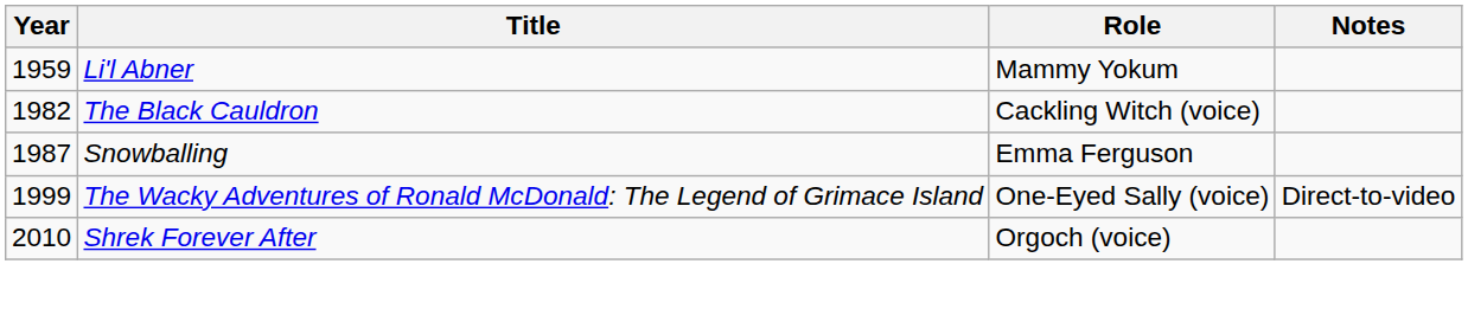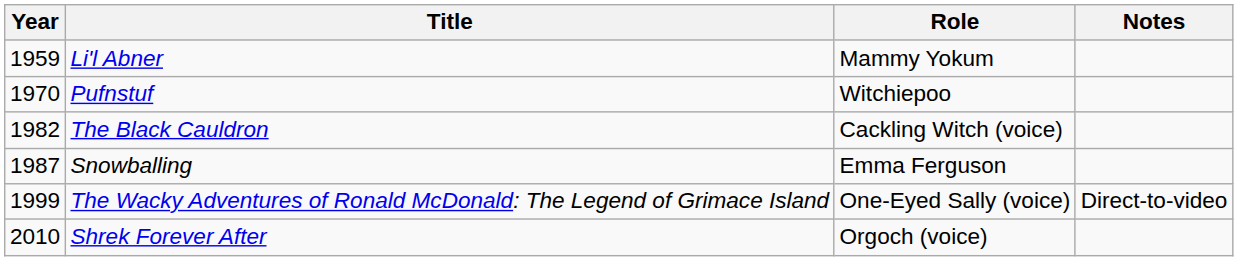 <table class="wikitable">
 <tr>
 <th>Year</th>
 <th>Title</th>
 <th>Role</th>
 <th>Notes</th>
 </tr>
 <tr>
 <td>1959</td>
 <td><em><a href='#'>Li'l Abner</a></em></td>
 <td>Mammy Yokum</td>
+<td></td>
+</tr>
+<tr>
+<td>1970</td>
+<td><em><a href='#'>Pufnstuf</a></em></td>
+<td>Witchiepoo</td>
 <td></td>
 </tr>
 <tr>
 <td>1982</td>
 <td><em><a href='#'>The Black Cauldron</a></em></td>
 <td>Cackling Witch (voice)</td>
 <td></td>
 </tr>
 <tr>
 <td>1987</td>
 <td><em>Snowballing</em></td>
 <td>Emma Ferguson</td>
 <td></td>
 </tr>
 <tr>
 <td>1999</td>
 <td><em><a href='#'>The Wacky Adventures of Ronald McDonald</a>: The Legend of Grimace Island</em></td>
 <td>One-Eyed Sally (voice)</td>
 <td>Direct-to-video</td>
 </tr>
 <tr>
 <td>2010</td>
 <td><em><a href='#'>Shrek Forever After</a></em></td>
 <td>Orgoch (voice)</td>
 <td></td>
 </tr>
 </table>
